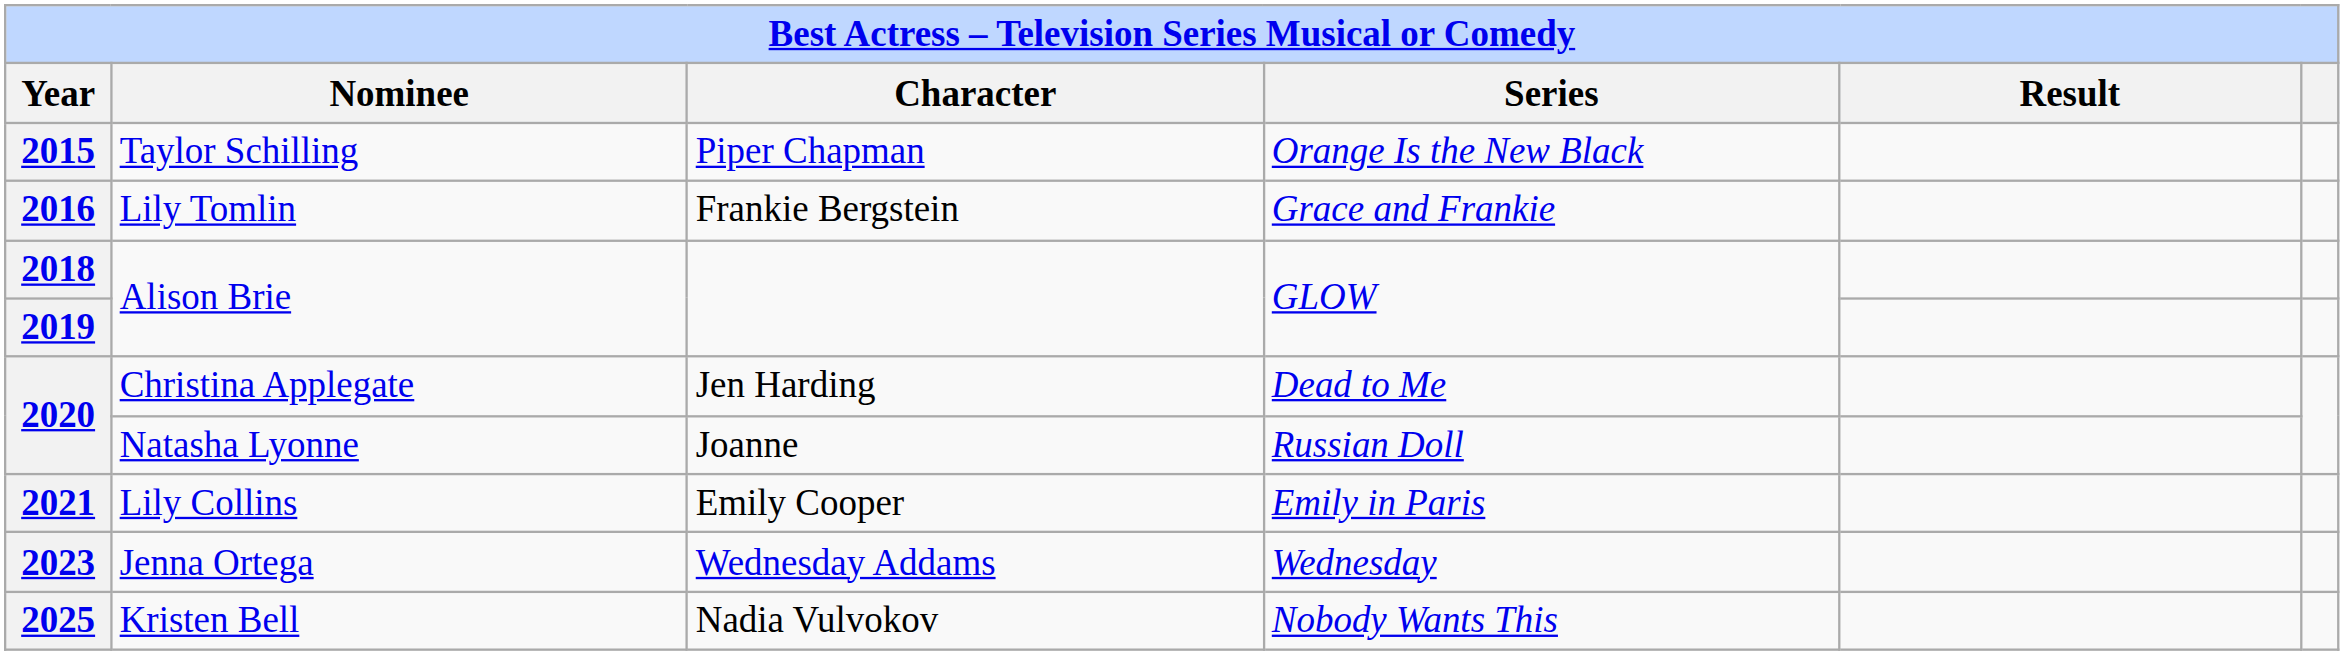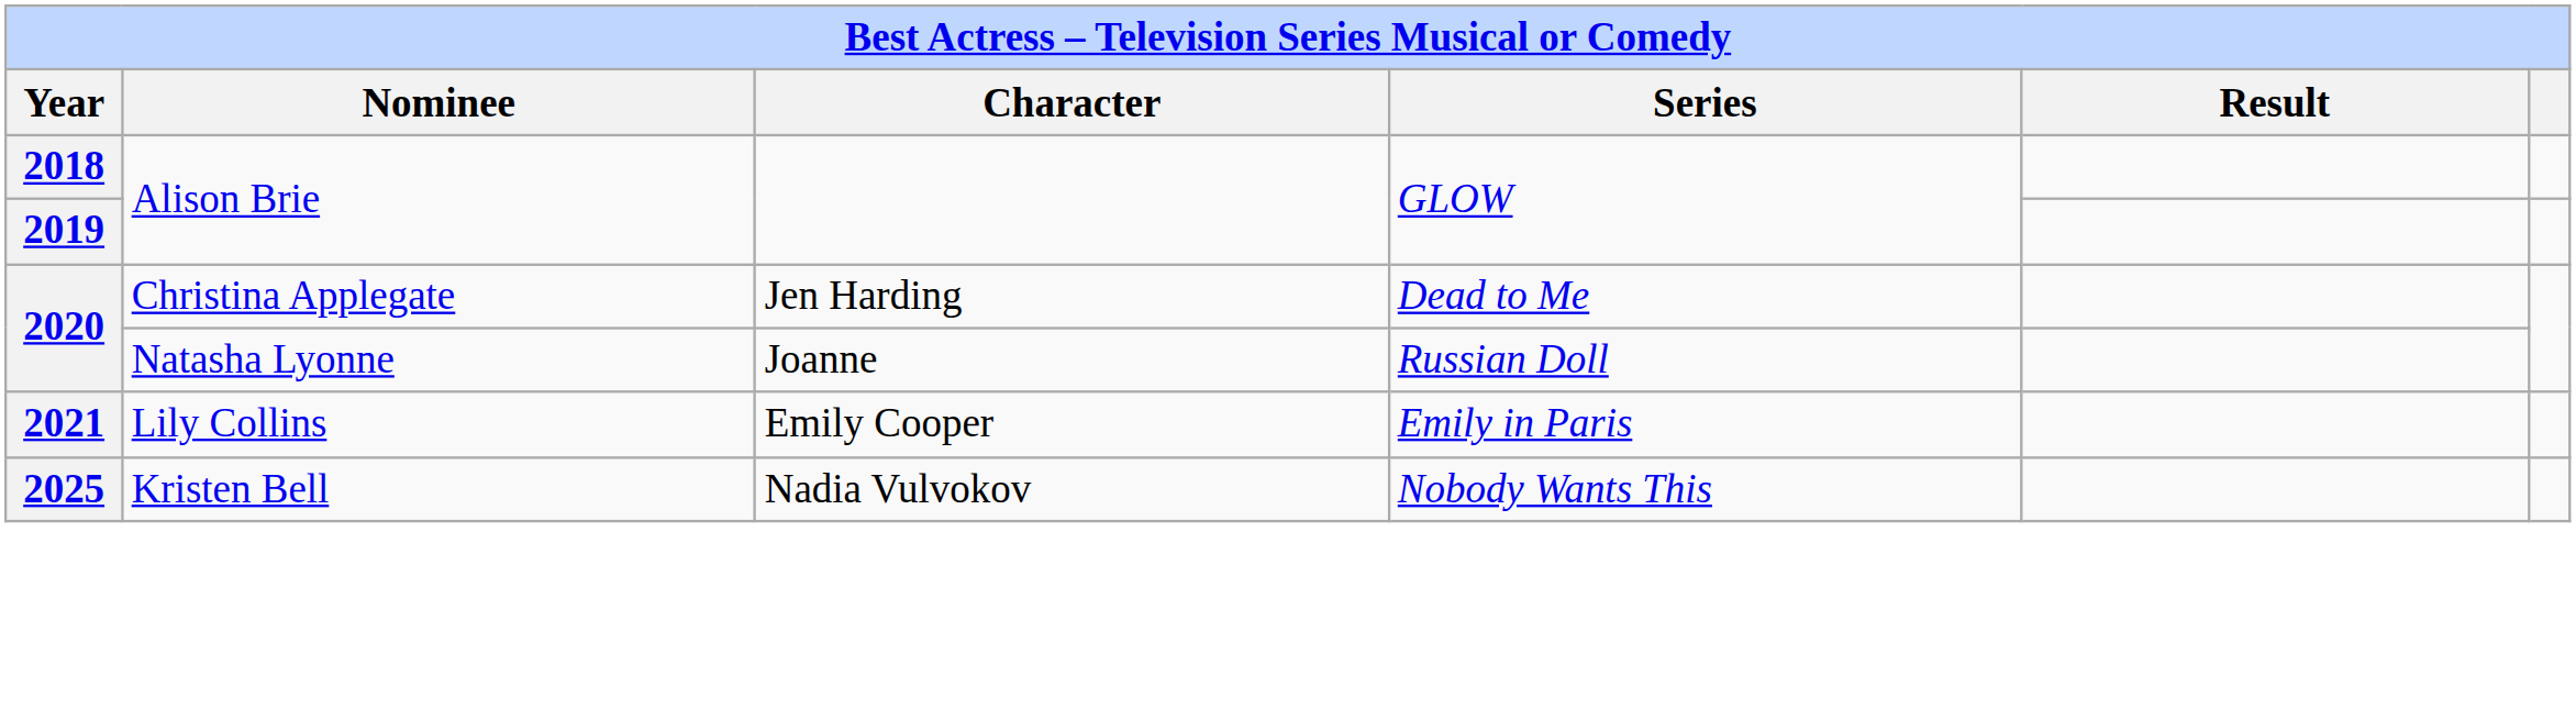 <table class="wikitable plainrowheaders" style="width:80%;">
 <tr style="background:#bfd7ff;">
 <td colspan="6" style="text-align:center;"><strong><a href='#'>Best Actress – Television Series Musical or Comedy</a></strong></td>
 </tr>
 <tr style="background:#ebf5ff;">
 <th style="width:1%;">Year</th>
 <th style="width:15%;">Nominee</th>
 <th style="width:15%;">Character</th>
 <th style="width:15%;">Series</th>
 <th style="width:12%;">Result</th>
 <th style="width:1%;"></th>
-</tr>
-<tr>
-<th scope=row style="text-align:center;"><a href='#'>2015</a></th>
-<td><a href='#'>Taylor Schilling</a></td>
-<td><a href='#'>Piper Chapman</a></td>
-<td><em><a href='#'>Orange Is the New Black</a></em></td>
-<td></td>
-<td style="text-align:center;"></td>
-</tr>
-<tr>
-<th scope=row style="text-align:center;"><a href='#'>2016</a></th>
-<td><a href='#'>Lily Tomlin</a></td>
-<td>Frankie Bergstein</td>
-<td><em><a href='#'>Grace and Frankie</a></em></td>
-<td></td>
-<td style="text-align:center;"></td>
 </tr>
 <tr>
 <th scope=row style="text-align:center;"><a href='#'>2018</a></th>
 <td rowspan="2"><a href='#'>Alison Brie</a></td>
 <td rowspan="2"></td>
 <td rowspan="2"><em><a href='#'>GLOW</a></em></td>
 <td></td>
 <td style="text-align:center;"></td>
 </tr>
 <tr>
 <th scope=row style="text-align:center;"><a href='#'>2019</a></th>
 <td></td>
 <td style="text-align:center;"></td>
 </tr>
 <tr>
 <th scope=row rowspan="2" style="text-align:center;"><a href='#'>2020</a></th>
 <td><a href='#'>Christina Applegate</a></td>
 <td>Jen Harding</td>
 <td><em><a href='#'>Dead to Me</a></em></td>
 <td></td>
 <td rowspan="2" style="text-align:center;"></td>
 </tr>
 <tr>
 <td><a href='#'>Natasha Lyonne</a></td>
 <td>Joanne</td>
 <td><em><a href='#'>Russian Doll</a></em></td>
 <td></td>
 </tr>
 <tr>
 <th scope="row" style="text-align:center;"><a href='#'>2021</a></th>
 <td><a href='#'>Lily Collins</a></td>
 <td>Emily Cooper</td>
 <td><em><a href='#'>Emily in Paris</a></em></td>
 <td></td>
 <td style="text-align:center;"></td>
 </tr>
 <tr>
-<th scope="row" style="text-align:center;"><a href='#'>2023</a></th>
-<td><a href='#'>Jenna Ortega</a></td>
-<td><a href='#'>Wednesday Addams</a></td>
-<td><em><a href='#'>Wednesday</a></em></td>
-<td></td>
-<td></td>
-</tr>
-<tr>
 <th scope=row style="text-align:center;"><a href='#'>2025</a></th>
 <td><a href='#'>Kristen Bell</a></td>
 <td>Nadia Vulvokov</td>
 <td><em><a href='#'>Nobody Wants This</a></em></td>
 <td></td>
 </tr>
 </table>
